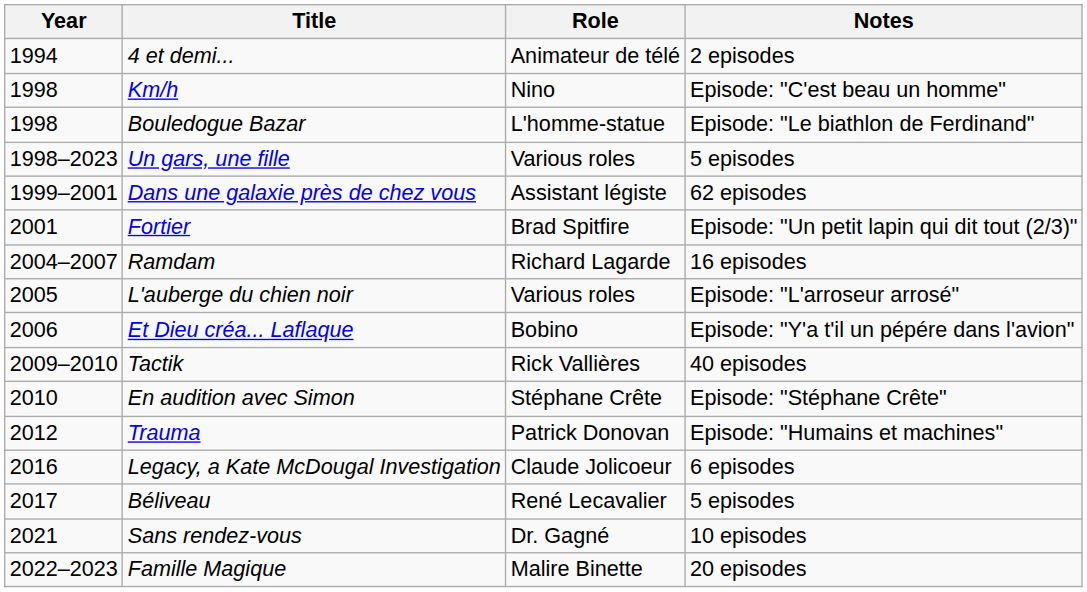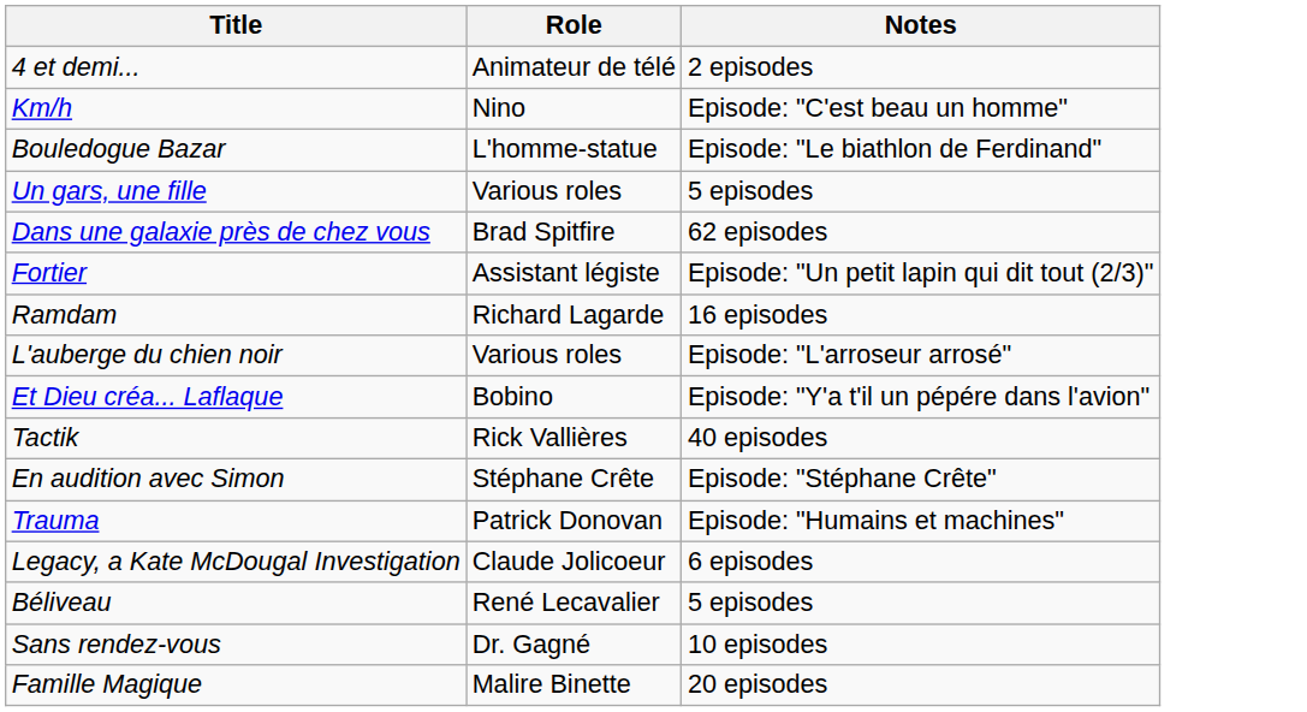 <table class="wikitable sortable">
 <tr>
-<th>Year</th>
 <th>Title</th>
 <th>Role</th>
 <th>Notes</th>
 </tr>
 <tr>
-<td>1994</td>
 <td><em>4 et demi...</em></td>
 <td>Animateur de télé</td>
 <td>2 episodes</td>
 </tr>
 <tr>
-<td>1998</td>
 <td><a href='#'><em>Km/h</em></a></td>
 <td>Nino</td>
 <td>Episode: "C'est beau un homme"</td>
 </tr>
 <tr>
-<td>1998</td>
 <td><em>Bouledogue Bazar</em></td>
 <td>L'homme-statue</td>
 <td>Episode: "Le biathlon de Ferdinand"</td>
 </tr>
 <tr>
-<td>1998–2023</td>
 <td><em><a href='#'>Un gars, une fille</a></em></td>
 <td>Various roles</td>
 <td>5 episodes</td>
 </tr>
 <tr>
-<td>1999–2001</td>
 <td><em><a href='#'>Dans une galaxie près de chez vous</a></em></td>
-<td>Assistant légiste</td>
+<td>Brad Spitfire</td>
 <td>62 episodes</td>
 </tr>
 <tr>
-<td>2001</td>
 <td><a href='#'><em>Fortier</em></a></td>
-<td>Brad Spitfire</td>
+<td>Assistant légiste</td>
 <td>Episode: "Un petit lapin qui dit tout (2/3)"</td>
 </tr>
 <tr>
-<td>2004–2007</td>
 <td><em>Ramdam</em></td>
 <td>Richard Lagarde</td>
 <td>16 episodes</td>
 </tr>
 <tr>
-<td>2005</td>
 <td><em>L'auberge du chien noir</em></td>
 <td>Various roles</td>
 <td>Episode: "L'arroseur arrosé"</td>
 </tr>
 <tr>
-<td>2006</td>
 <td><em><a href='#'>Et Dieu créa... Laflaque</a></em></td>
 <td>Bobino</td>
 <td>Episode: "Y'a t'il un pépére dans l'avion"</td>
 </tr>
 <tr>
-<td>2009–2010</td>
 <td><em>Tactik</em></td>
 <td>Rick Vallières</td>
 <td>40 episodes</td>
 </tr>
 <tr>
-<td>2010</td>
 <td><em>En audition avec Simon</em></td>
 <td>Stéphane Crête</td>
 <td>Episode: "Stéphane Crête"</td>
 </tr>
 <tr>
-<td>2012</td>
 <td><a href='#'><em>Trauma</em></a></td>
 <td>Patrick Donovan</td>
 <td>Episode: "Humains et machines"</td>
 </tr>
 <tr>
-<td>2016</td>
 <td><em>Legacy, a Kate McDougal Investigation</em></td>
 <td>Claude Jolicoeur</td>
 <td>6 episodes</td>
 </tr>
 <tr>
-<td>2017</td>
 <td><em>Béliveau</em></td>
 <td>René Lecavalier</td>
 <td>5 episodes</td>
 </tr>
 <tr>
-<td>2021</td>
 <td><em>Sans rendez-vous</em></td>
 <td>Dr. Gagné</td>
 <td>10 episodes</td>
 </tr>
 <tr>
-<td>2022–2023</td>
 <td><em>Famille Magique</em></td>
 <td>Malire Binette</td>
 <td>20 episodes</td>
 </tr>
 </table>
